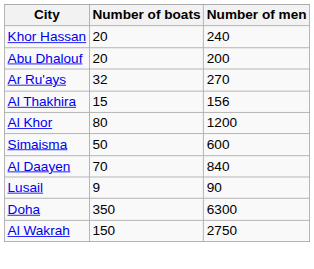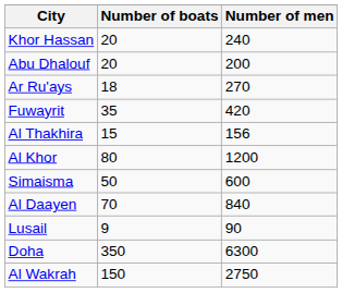 <table class="wikitable">
 <tr>
 </tr>
 <tr>
 <th>City</th>
 <th>Number of boats</th>
 <th>Number of men</th>
 </tr>
 <tr>
 <td><a href='#'>Khor Hassan</a></td>
 <td>20</td>
 <td>240</td>
 </tr>
 <tr>
 <td><a href='#'>Abu Dhalouf</a></td>
 <td>20</td>
 <td>200</td>
 </tr>
 <tr>
 <td><a href='#'>Ar Ru'ays</a></td>
-<td>32</td>
+<td>18</td>
 <td>270</td>
+</tr>
+<tr>
+<td><a href='#'>Fuwayrit</a></td>
+<td>35</td>
+<td>420</td>
 </tr>
 <tr>
 <td><a href='#'>Al Thakhira</a></td>
 <td>15</td>
 <td>156</td>
 </tr>
 <tr>
 <td><a href='#'>Al Khor</a></td>
 <td>80</td>
 <td>1200</td>
 </tr>
 <tr>
 <td><a href='#'>Simaisma</a></td>
 <td>50</td>
 <td>600</td>
 </tr>
 <tr>
 <td><a href='#'>Al Daayen</a></td>
 <td>70</td>
 <td>840</td>
 </tr>
 <tr>
 <td><a href='#'>Lusail</a></td>
 <td>9</td>
 <td>90</td>
 </tr>
 <tr>
 <td><a href='#'>Doha</a></td>
 <td>350</td>
 <td>6300</td>
 </tr>
 <tr>
 <td><a href='#'>Al Wakrah</a></td>
 <td>150</td>
 <td>2750</td>
 </tr>
 </table>
